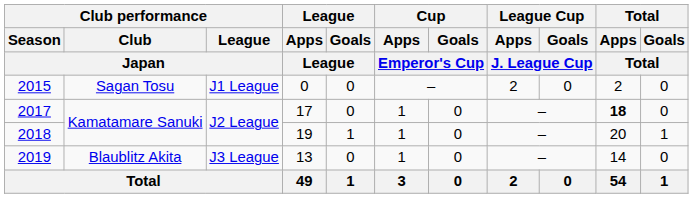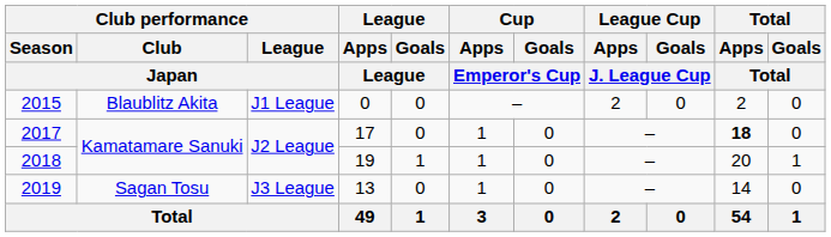 <table class="wikitable" style="text-align:center;">
 <tr>
 <th colspan=3>Club performance</th>
 <th colspan=2>League</th>
 <th colspan=2>Cup</th>
 <th colspan=2>League Cup</th>
 <th colspan=2>Total</th>
 </tr>
 <tr>
 <th>Season</th>
 <th>Club</th>
 <th>League</th>
 <th>Apps</th>
 <th>Goals</th>
 <th>Apps</th>
 <th>Goals</th>
 <th>Apps</th>
 <th>Goals</th>
 <th>Apps</th>
 <th>Goals</th>
 </tr>
 <tr>
 <th colspan=3>Japan</th>
 <th colspan=2>League</th>
 <th colspan=2><a href='#'>Emperor's Cup</a></th>
 <th colspan=2><a href='#'>J. League Cup</a></th>
 <th colspan=2>Total</th>
 </tr>
 <tr>
 <td><a href='#'>2015</a></td>
-<td><a href='#'>Sagan Tosu</a></td>
+<td rowspan="1"><a href='#'>Blaublitz Akita</a></td>
 <td><a href='#'>J1 League</a></td>
 <td>0</td>
 <td>0</td>
 <td colspan="2">–</td>
 <td>2</td>
 <td>0</td>
 <td>2</td>
 <td>0</td>
 </tr>
 <tr>
 <td><a href='#'>2017</a></td>
 <td rowspan="2"><a href='#'>Kamatamare Sanuki</a></td>
 <td rowspan="2"><a href='#'>J2 League</a></td>
 <td>17</td>
 <td>0</td>
 <td>1</td>
 <td>0</td>
 <td colspan="2">–</td>
 <td><strong>18</strong></td>
 <td>0</td>
 </tr>
 <tr>
 <td><a href='#'>2018</a></td>
 <td>19</td>
 <td>1</td>
 <td>1</td>
 <td>0</td>
 <td colspan="2">–</td>
 <td>20</td>
 <td>1</td>
 </tr>
 <tr>
 <td><a href='#'>2019</a></td>
-<td rowspan="1"><a href='#'>Blaublitz Akita</a></td>
+<td><a href='#'>Sagan Tosu</a></td>
 <td rowspan="1"><a href='#'>J3 League</a></td>
 <td>13</td>
 <td>0</td>
 <td>1</td>
 <td>0</td>
 <td colspan="2">–</td>
 <td>14</td>
 <td>0</td>
 </tr>
 <tr>
 <th colspan=3>Total</th>
 <th>49</th>
 <th>1</th>
 <th>3</th>
 <th>0</th>
 <th>2</th>
 <th>0</th>
 <th>54</th>
 <th>1</th>
 </tr>
 </table>
